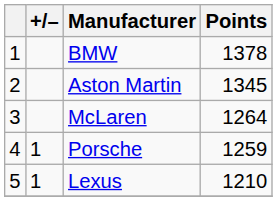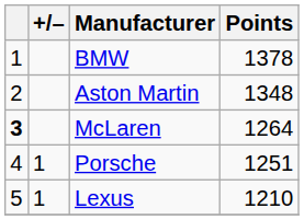 <table class="wikitable" style="font-size: 95%;">
 <tr>
 <th scope="col"></th>
 <th scope="col">+/–</th>
 <th scope="col">Manufacturer</th>
 <th scope="col">Points</th>
 </tr>
 <tr>
 <td align=center>1</td>
 <td align="left"></td>
 <td> <a href='#'>BMW</a></td>
 <td align=right>1378</td>
 </tr>
 <tr>
 <td align=center>2</td>
 <td align="left"></td>
 <td> <a href='#'>Aston Martin</a></td>
-<td align=right>1345</td>
+<td align=right>1348</td>
 </tr>
 <tr>
-<td align=center>3</td>
+<td align=center><strong>3</strong></td>
 <td align="left"></td>
 <td> <a href='#'>McLaren</a></td>
 <td align=right>1264</td>
 </tr>
 <tr>
 <td align=center>4</td>
 <td align="left"> 1</td>
 <td> <a href='#'>Porsche</a></td>
-<td align=right>1259</td>
+<td align=right>1251</td>
 </tr>
 <tr>
 <td align=center>5</td>
 <td align="left"> 1</td>
 <td> <a href='#'>Lexus</a></td>
 <td align=right>1210</td>
 </tr>
 <tr>
 </tr>
 </table>
